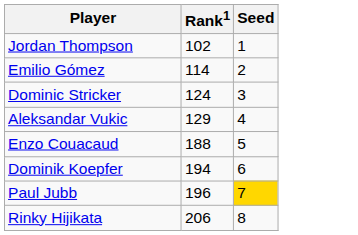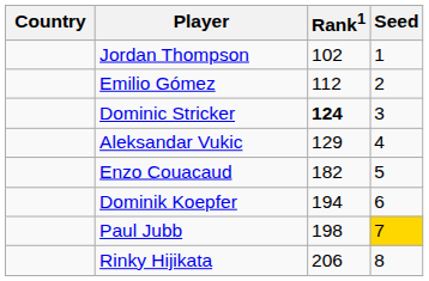 <table class="sortable wikitable">
 <tr>
+<th width="70">Country</th>
 <th width="175">Player</th>
 <th>Rank<sup>1</sup></th>
 <th>Seed</th>
 </tr>
 <tr>
+<td></td>
 <td><a href='#'>Jordan Thompson</a></td>
 <td>102</td>
 <td>1</td>
 </tr>
 <tr>
+<td></td>
 <td><a href='#'>Emilio Gómez</a></td>
-<td>114</td>
+<td>112</td>
 <td>2</td>
 </tr>
 <tr>
+<td></td>
 <td><a href='#'>Dominic Stricker</a></td>
-<td>124</td>
+<td><strong>124</strong></td>
 <td>3</td>
 </tr>
 <tr>
+<td></td>
 <td><a href='#'>Aleksandar Vukic</a></td>
 <td>129</td>
 <td>4</td>
 </tr>
 <tr>
+<td></td>
 <td><a href='#'>Enzo Couacaud</a></td>
-<td>188</td>
+<td>182</td>
 <td>5</td>
 </tr>
 <tr>
+<td></td>
 <td><a href='#'>Dominik Koepfer</a></td>
 <td>194</td>
 <td>6</td>
 </tr>
 <tr>
+<td></td>
 <td><a href='#'>Paul Jubb</a></td>
-<td>196</td>
+<td>198</td>
 <td style="background: gold;">7</td>
 </tr>
 <tr>
+<td></td>
 <td><a href='#'>Rinky Hijikata</a></td>
 <td>206</td>
 <td>8</td>
 </tr>
 </table>
